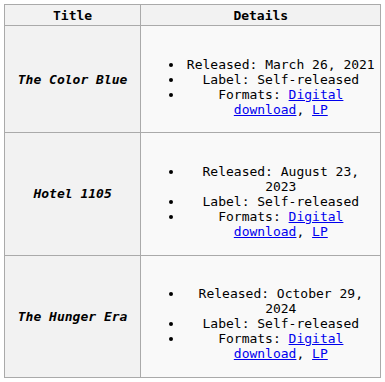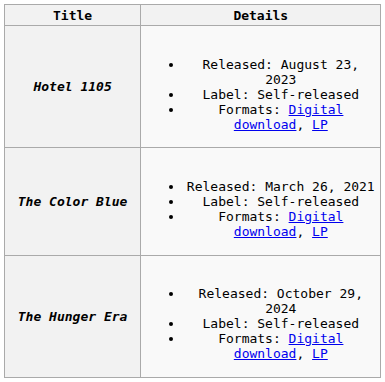 <table class="wikitable plainrowheaders" style="text-align:center;">
 <tr>
 <th scope="col" style="width:10em;">Title</th>
 <th scope="col" style="width:18em;">Details</th>
 </tr>
 <tr>
+<th scope="row"><em>Hotel 1105</em></th>
+<td><br><ul><li>Released: August 23, 2023</li><li>Label: Self-released</li><li>Formats: <a href='#'>Digital download</a>, <a href='#'>LP</a></li></ul></td>
+</tr>
+<tr>
 <th scope="row"><em>The Color Blue</em></th>
 <td><br><ul><li>Released: March 26, 2021</li><li>Label: Self-released</li><li>Formats: <a href='#'>Digital download</a>, <a href='#'>LP</a></li></ul></td>
-</tr>
-<tr>
-<th scope="row"><em>Hotel 1105</em></th>
-<td><br><ul><li>Released: August 23, 2023</li><li>Label: Self-released</li><li>Formats: <a href='#'>Digital download</a>, <a href='#'>LP</a></li></ul></td>
 </tr>
 <tr>
 <th scope="row"><em>The Hunger Era</em></th>
 <td><br><ul><li>Released: October 29, 2024</li><li>Label: Self-released</li><li>Formats: <a href='#'>Digital download</a>, <a href='#'>LP</a></li></ul></td>
 </tr>
 <tr>
 </tr>
 </table>
